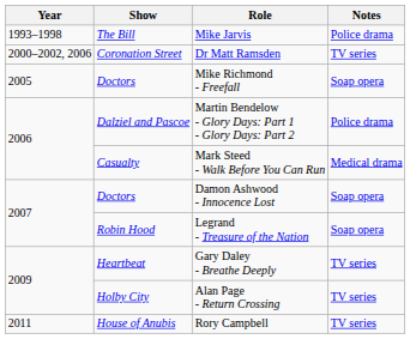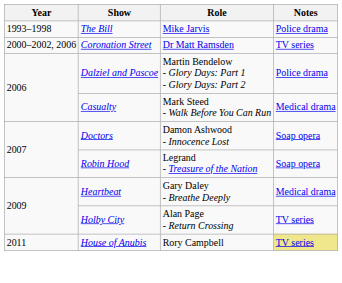 <table class="wikitable" style="font-size: 90%;">
 <tr>
 <th>Year</th>
 <th>Show</th>
 <th>Role</th>
 <th>Notes</th>
 </tr>
 <tr>
 <td rowspan="1">1993–1998</td>
 <td><em><a href='#'>The Bill</a></em></td>
 <td><a href='#'>Mike Jarvis</a></td>
 <td><a href='#'>Police drama</a></td>
 </tr>
 <tr>
 <td rowspan="1">2000–2002, 2006</td>
 <td><em><a href='#'>Coronation Street</a></em></td>
 <td><a href='#'>Dr Matt Ramsden</a></td>
 <td><a href='#'>TV series</a></td>
-</tr>
-<tr>
-<td rowspan="1">2005</td>
-<td><em><a href='#'>Doctors</a></em></td>
-<td>Mike Richmond<br>- <em>Freefall</em></td>
-<td><a href='#'>Soap opera</a></td>
 </tr>
 <tr>
 <td rowspan="2">2006</td>
 <td><em><a href='#'>Dalziel and Pascoe</a></em></td>
 <td>Martin Bendelow<br>- <em>Glory Days: Part 1</em> <br>- <em>Glory Days: Part 2</em></td>
 <td><a href='#'>Police drama</a></td>
 </tr>
 <tr>
 <td><em><a href='#'>Casualty</a></em></td>
 <td>Mark Steed<br>- <em>Walk Before You Can Run</em></td>
 <td><a href='#'>Medical drama</a></td>
 </tr>
 <tr>
 <td rowspan="2">2007</td>
 <td><em><a href='#'>Doctors</a></em></td>
 <td>Damon Ashwood<br>- <em>Innocence Lost</em></td>
 <td><a href='#'>Soap opera</a></td>
 </tr>
 <tr>
 <td><em><a href='#'>Robin Hood</a></em></td>
 <td>Legrand<br>- <em><a href='#'>Treasure of the Nation</a></em></td>
 <td><a href='#'>Soap opera</a></td>
 </tr>
 <tr>
 <td rowspan="2">2009</td>
 <td><em><a href='#'>Heartbeat</a></em></td>
 <td>Gary Daley<br>- <em>Breathe Deeply</em></td>
-<td><a href='#'>TV series</a></td>
+<td><a href='#'>Medical drama</a></td>
 </tr>
 <tr>
 <td><em><a href='#'>Holby City</a></em></td>
 <td>Alan Page<br>- <em>Return Crossing</em></td>
 <td><a href='#'>TV series</a></td>
 </tr>
 <tr>
 <td rowspan="2">2011</td>
 <td><em><a href='#'>House of Anubis</a></em></td>
 <td>Rory Campbell</td>
-<td><a href='#'>TV series</a></td>
+<td style="background: khaki;"><a href='#'>TV series</a></td>
 </tr>
 </table>
